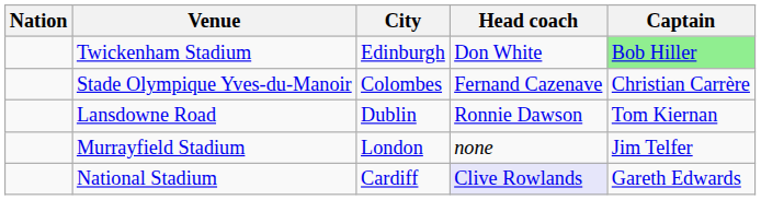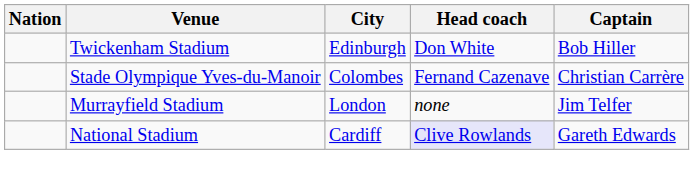 <table class="wikitable">
 <tr>
 <th>Nation</th>
 <th>Venue</th>
 <th>City</th>
 <th>Head coach</th>
 <th>Captain</th>
 </tr>
 <tr>
 <td></td>
 <td><a href='#'>Twickenham Stadium</a></td>
 <td><a href='#'>Edinburgh</a></td>
 <td><a href='#'>Don White</a></td>
-<td style="background: lightgreen;"><a href='#'>Bob Hiller</a></td>
+<td><a href='#'>Bob Hiller</a></td>
 </tr>
 <tr>
 <td></td>
 <td><a href='#'>Stade Olympique Yves-du-Manoir</a></td>
 <td><a href='#'>Colombes</a></td>
 <td><a href='#'>Fernand Cazenave</a></td>
 <td><a href='#'>Christian Carrère</a></td>
-</tr>
-<tr>
-<td></td>
-<td><a href='#'>Lansdowne Road</a></td>
-<td><a href='#'>Dublin</a></td>
-<td><a href='#'>Ronnie Dawson</a></td>
-<td><a href='#'>Tom Kiernan</a></td>
 </tr>
 <tr>
 <td></td>
 <td><a href='#'>Murrayfield Stadium</a></td>
 <td><a href='#'>London</a></td>
 <td><em>none</em></td>
 <td><a href='#'>Jim Telfer</a></td>
 </tr>
 <tr>
 <td></td>
 <td><a href='#'>National Stadium</a></td>
 <td><a href='#'>Cardiff</a></td>
 <td style="background: lavender;"><a href='#'>Clive Rowlands</a></td>
 <td><a href='#'>Gareth Edwards</a></td>
 </tr>
 </table>
